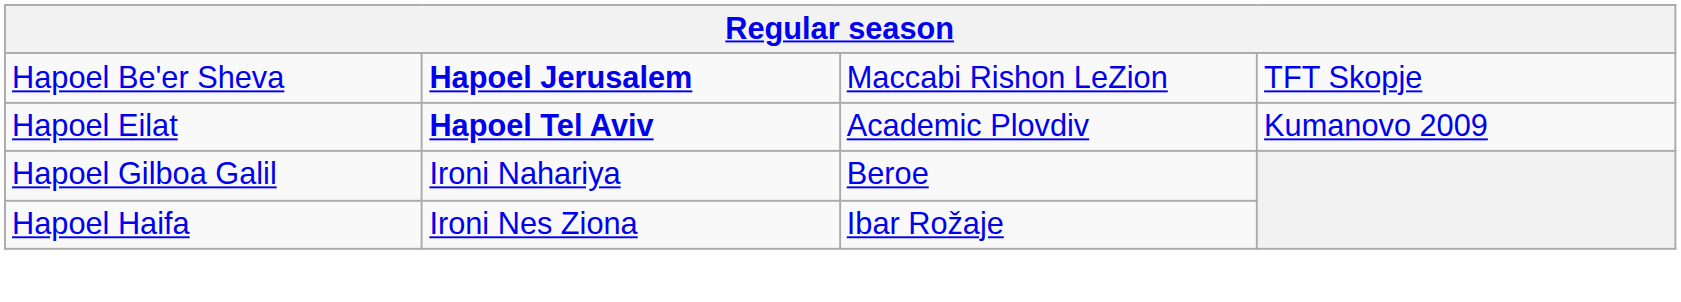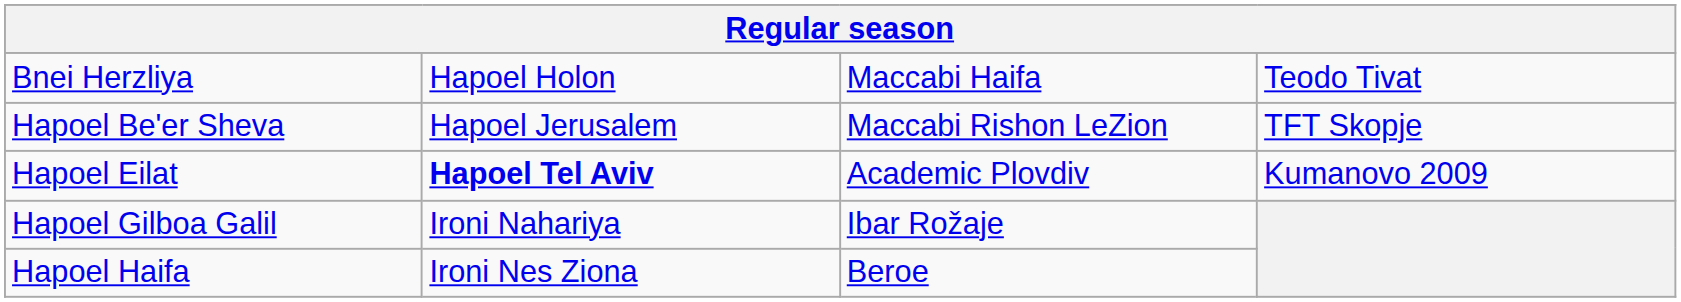 <table class="wikitable" style="white-space: nowrap;">
 <tr>
 <th colspan=4><a href='#'>Regular season</a></th>
 </tr>
 <tr>
+<td width=210> <a href='#'>Bnei Herzliya</a></td>
+<td width=210> <a href='#'>Hapoel Holon</a></td>
+<td width=210> <a href='#'>Maccabi Haifa</a></td>
+<td width=210> <a href='#'>Teodo Tivat</a></td>
+</tr>
+<tr>
 <td width=210> <a href='#'>Hapoel Be'er Sheva</a></td>
-<td width=210><strong> <a href='#'>Hapoel Jerusalem</a></strong></td>
+<td width=210> <a href='#'>Hapoel Jerusalem</a></td>
 <td width=210> <a href='#'>Maccabi Rishon LeZion</a></td>
 <td width=210> <a href='#'>TFT Skopje</a></td>
 </tr>
 <tr>
 <td width=210> <a href='#'>Hapoel Eilat</a></td>
 <td width=210><strong> <a href='#'>Hapoel Tel Aviv</a></strong></td>
 <td width=210> <a href='#'>Academic Plovdiv</a></td>
 <td width=210> <a href='#'>Kumanovo 2009</a></td>
 </tr>
 <tr>
 <td width=210> <a href='#'>Hapoel Gilboa Galil</a></td>
 <td width=210> <a href='#'>Ironi Nahariya</a></td>
-<td width=210> <a href='#'>Beroe</a></td>
+<td width=210> <a href='#'>Ibar Rožaje</a></td>
 <th width=210 rowspan=2></th>
 </tr>
 <tr>
 <td width=210> <a href='#'>Hapoel Haifa</a></td>
 <td width=210> <a href='#'>Ironi Nes Ziona</a></td>
-<td width=210> <a href='#'>Ibar Rožaje</a></td>
+<td width=210> <a href='#'>Beroe</a></td>
 </tr>
 </table>
